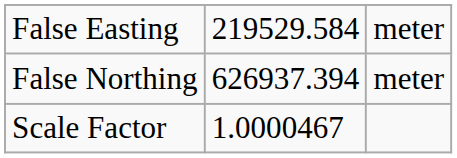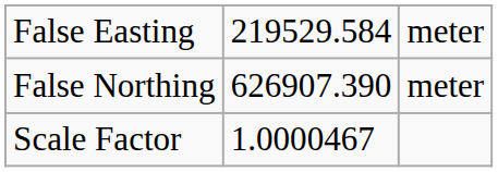 <table class="wikitable">
 <tr>
 <td>False Easting</td>
 <td>219529.584</td>
 <td>meter</td>
 </tr>
 <tr>
 <td>False Northing</td>
-<td>626937.394</td>
+<td>626907.390</td>
 <td>meter</td>
 </tr>
 <tr>
 <td>Scale Factor</td>
 <td>1.0000467</td>
 </tr>
 </table>
